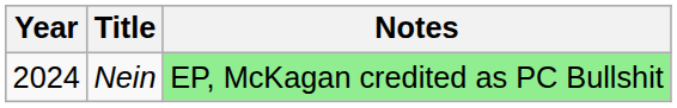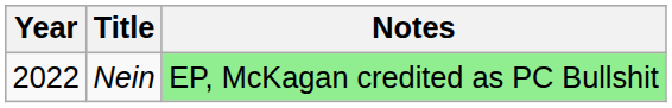 <table class="wikitable">
 <tr>
 <th>Year</th>
 <th>Title</th>
 <th>Notes</th>
 </tr>
 <tr>
-<td>2024</td>
+<td>2022</td>
 <td><em>Nein</em></td>
 <td style="background: lightgreen;">EP, McKagan credited as PC Bullshit</td>
 </tr>
 </table>
